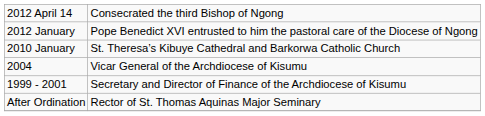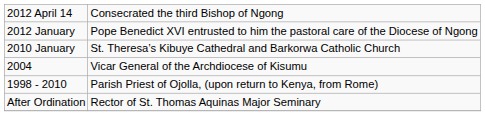 <table class="wikitable" style="text-align:justify">
 <tr>
 <td>2012 April 14</td>
 <td>Consecrated the third Bishop of Ngong</td>
 </tr>
 <tr>
 <td>2012 January</td>
 <td>Pope Benedict XVI entrusted to him the pastoral care of the Diocese of Ngong</td>
 </tr>
 <tr>
 <td>2010 January</td>
 <td>St. Theresa’s Kibuye Cathedral and Barkorwa Catholic Church</td>
 </tr>
 <tr>
 <td>2004</td>
 <td>Vicar General of the Archdiocese of Kisumu</td>
 </tr>
 <tr>
-<td>1999 - 2001</td>
-<td>Secretary and Director of Finance of the Archdiocese of Kisumu</td>
+<td>1998 - 2010</td>
+<td>Parish Priest of Ojolla, (upon return to Kenya, from Rome)</td>
 </tr>
 <tr>
 <td>After Ordination</td>
 <td>Rector of St. Thomas  Aquinas Major Seminary</td>
 </tr>
 <tr>
 </tr>
 </table>
